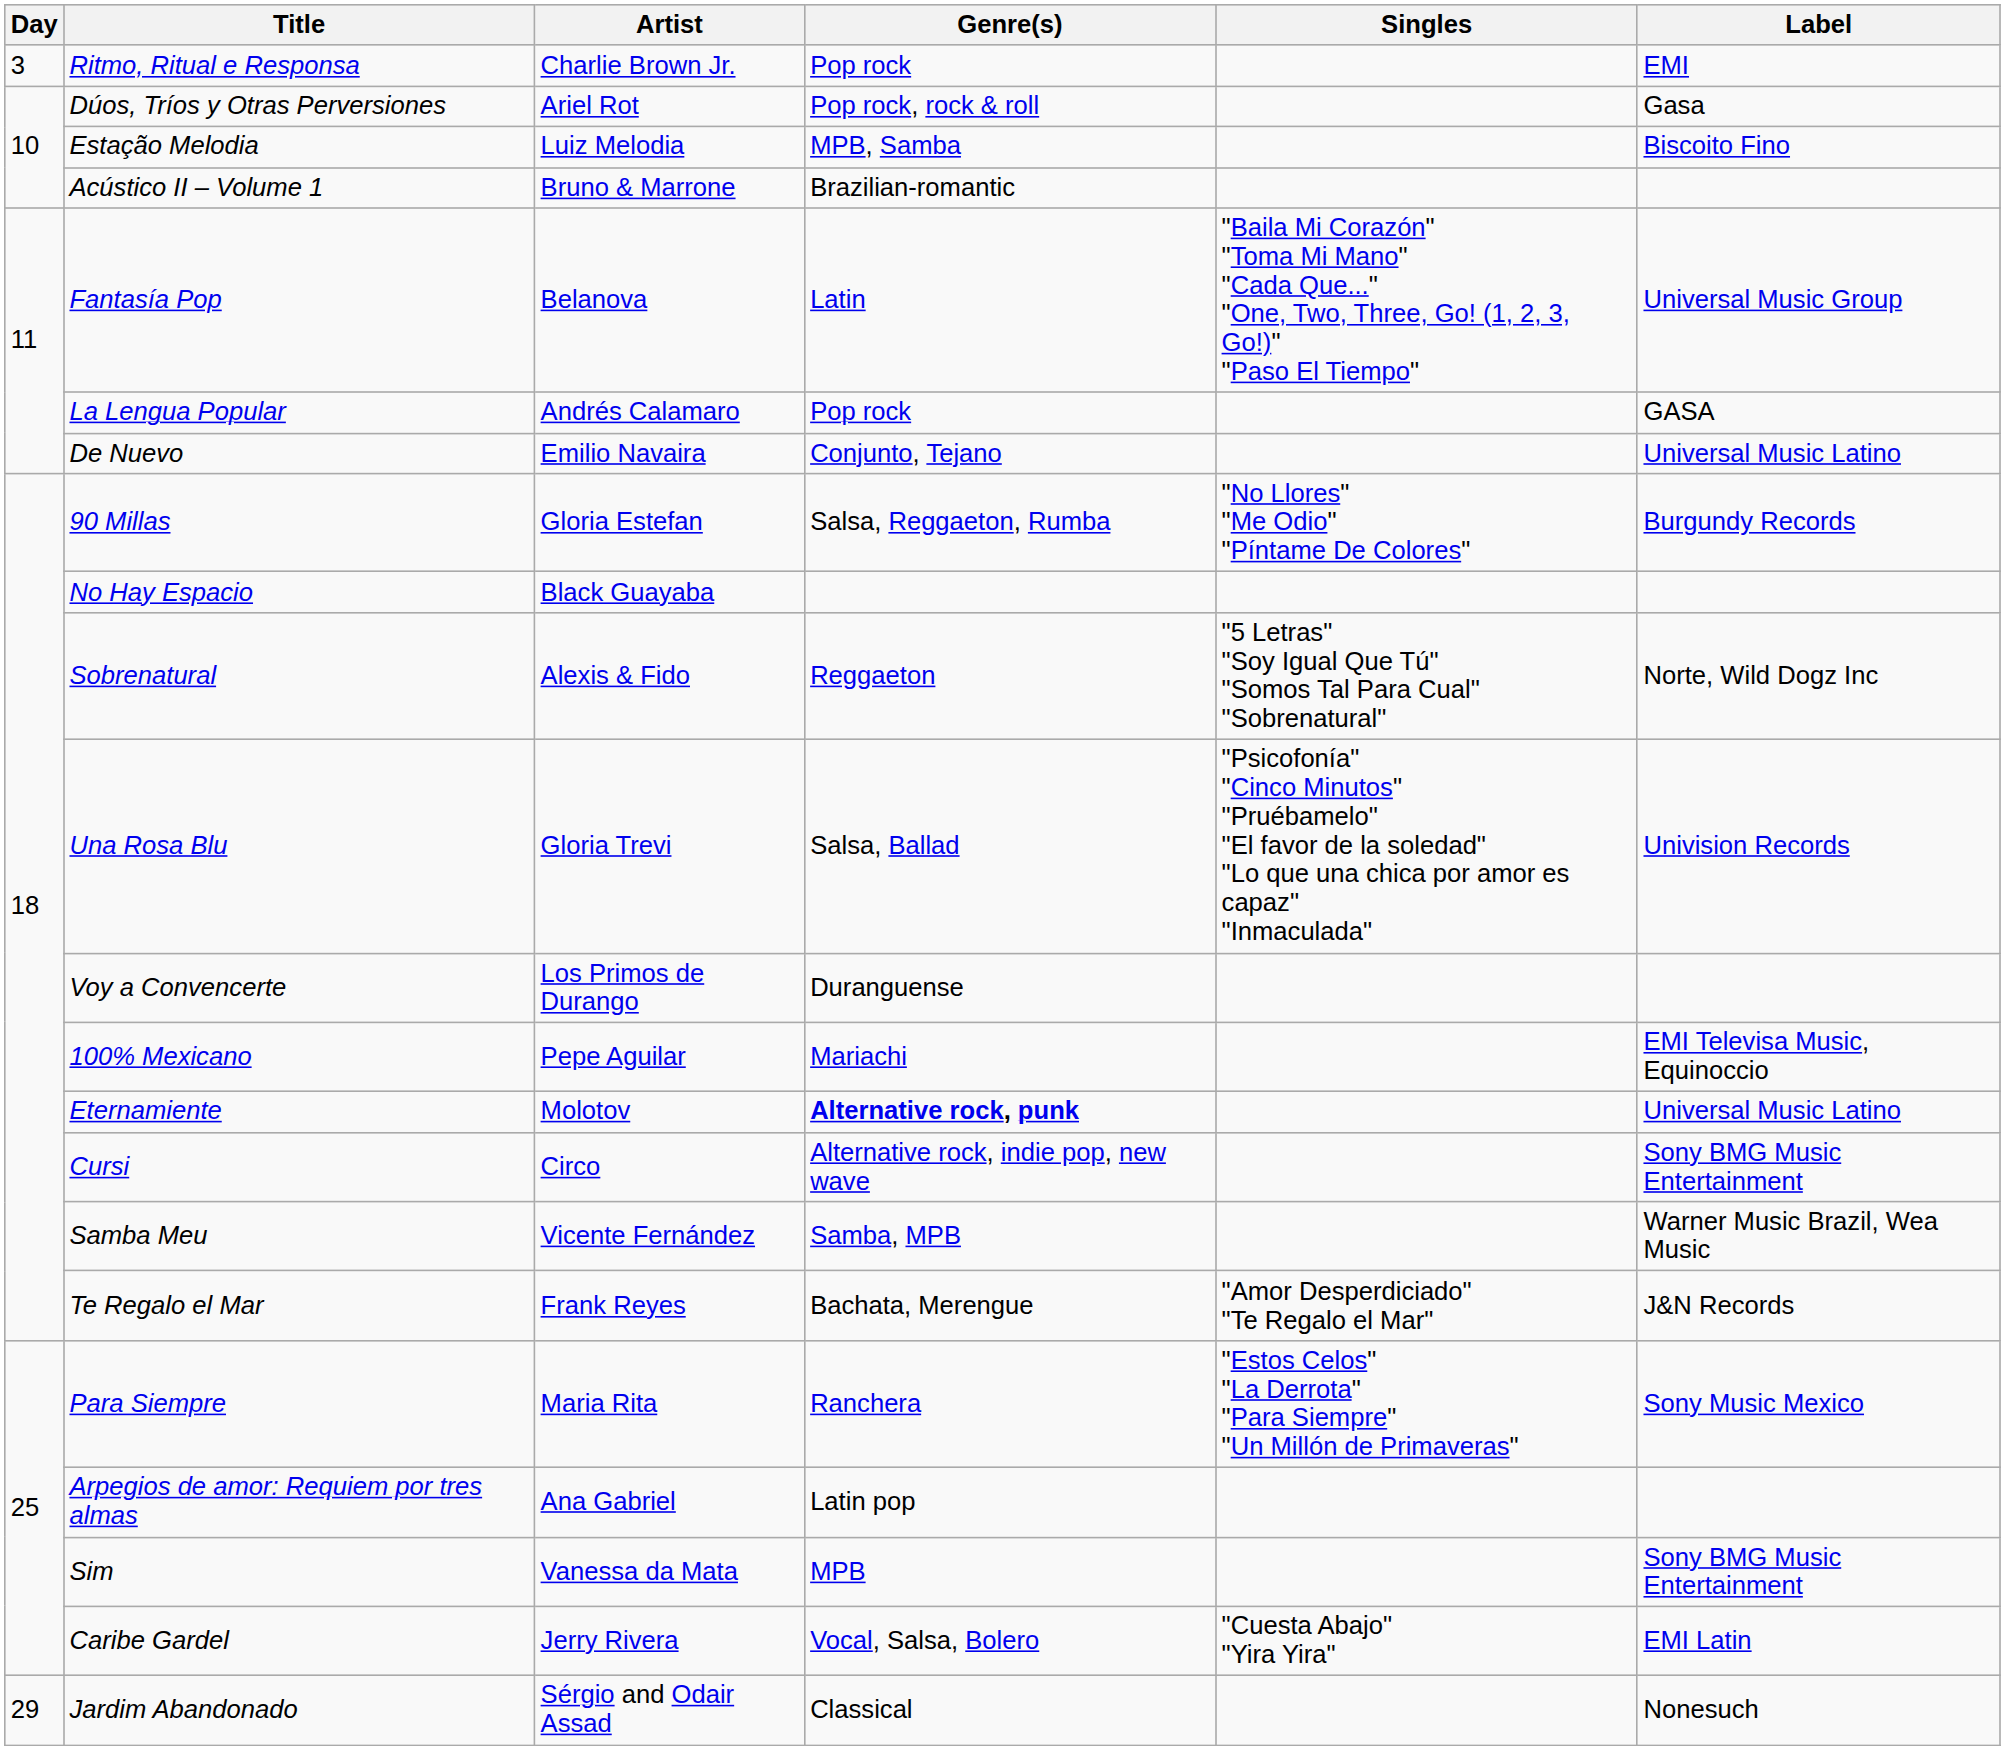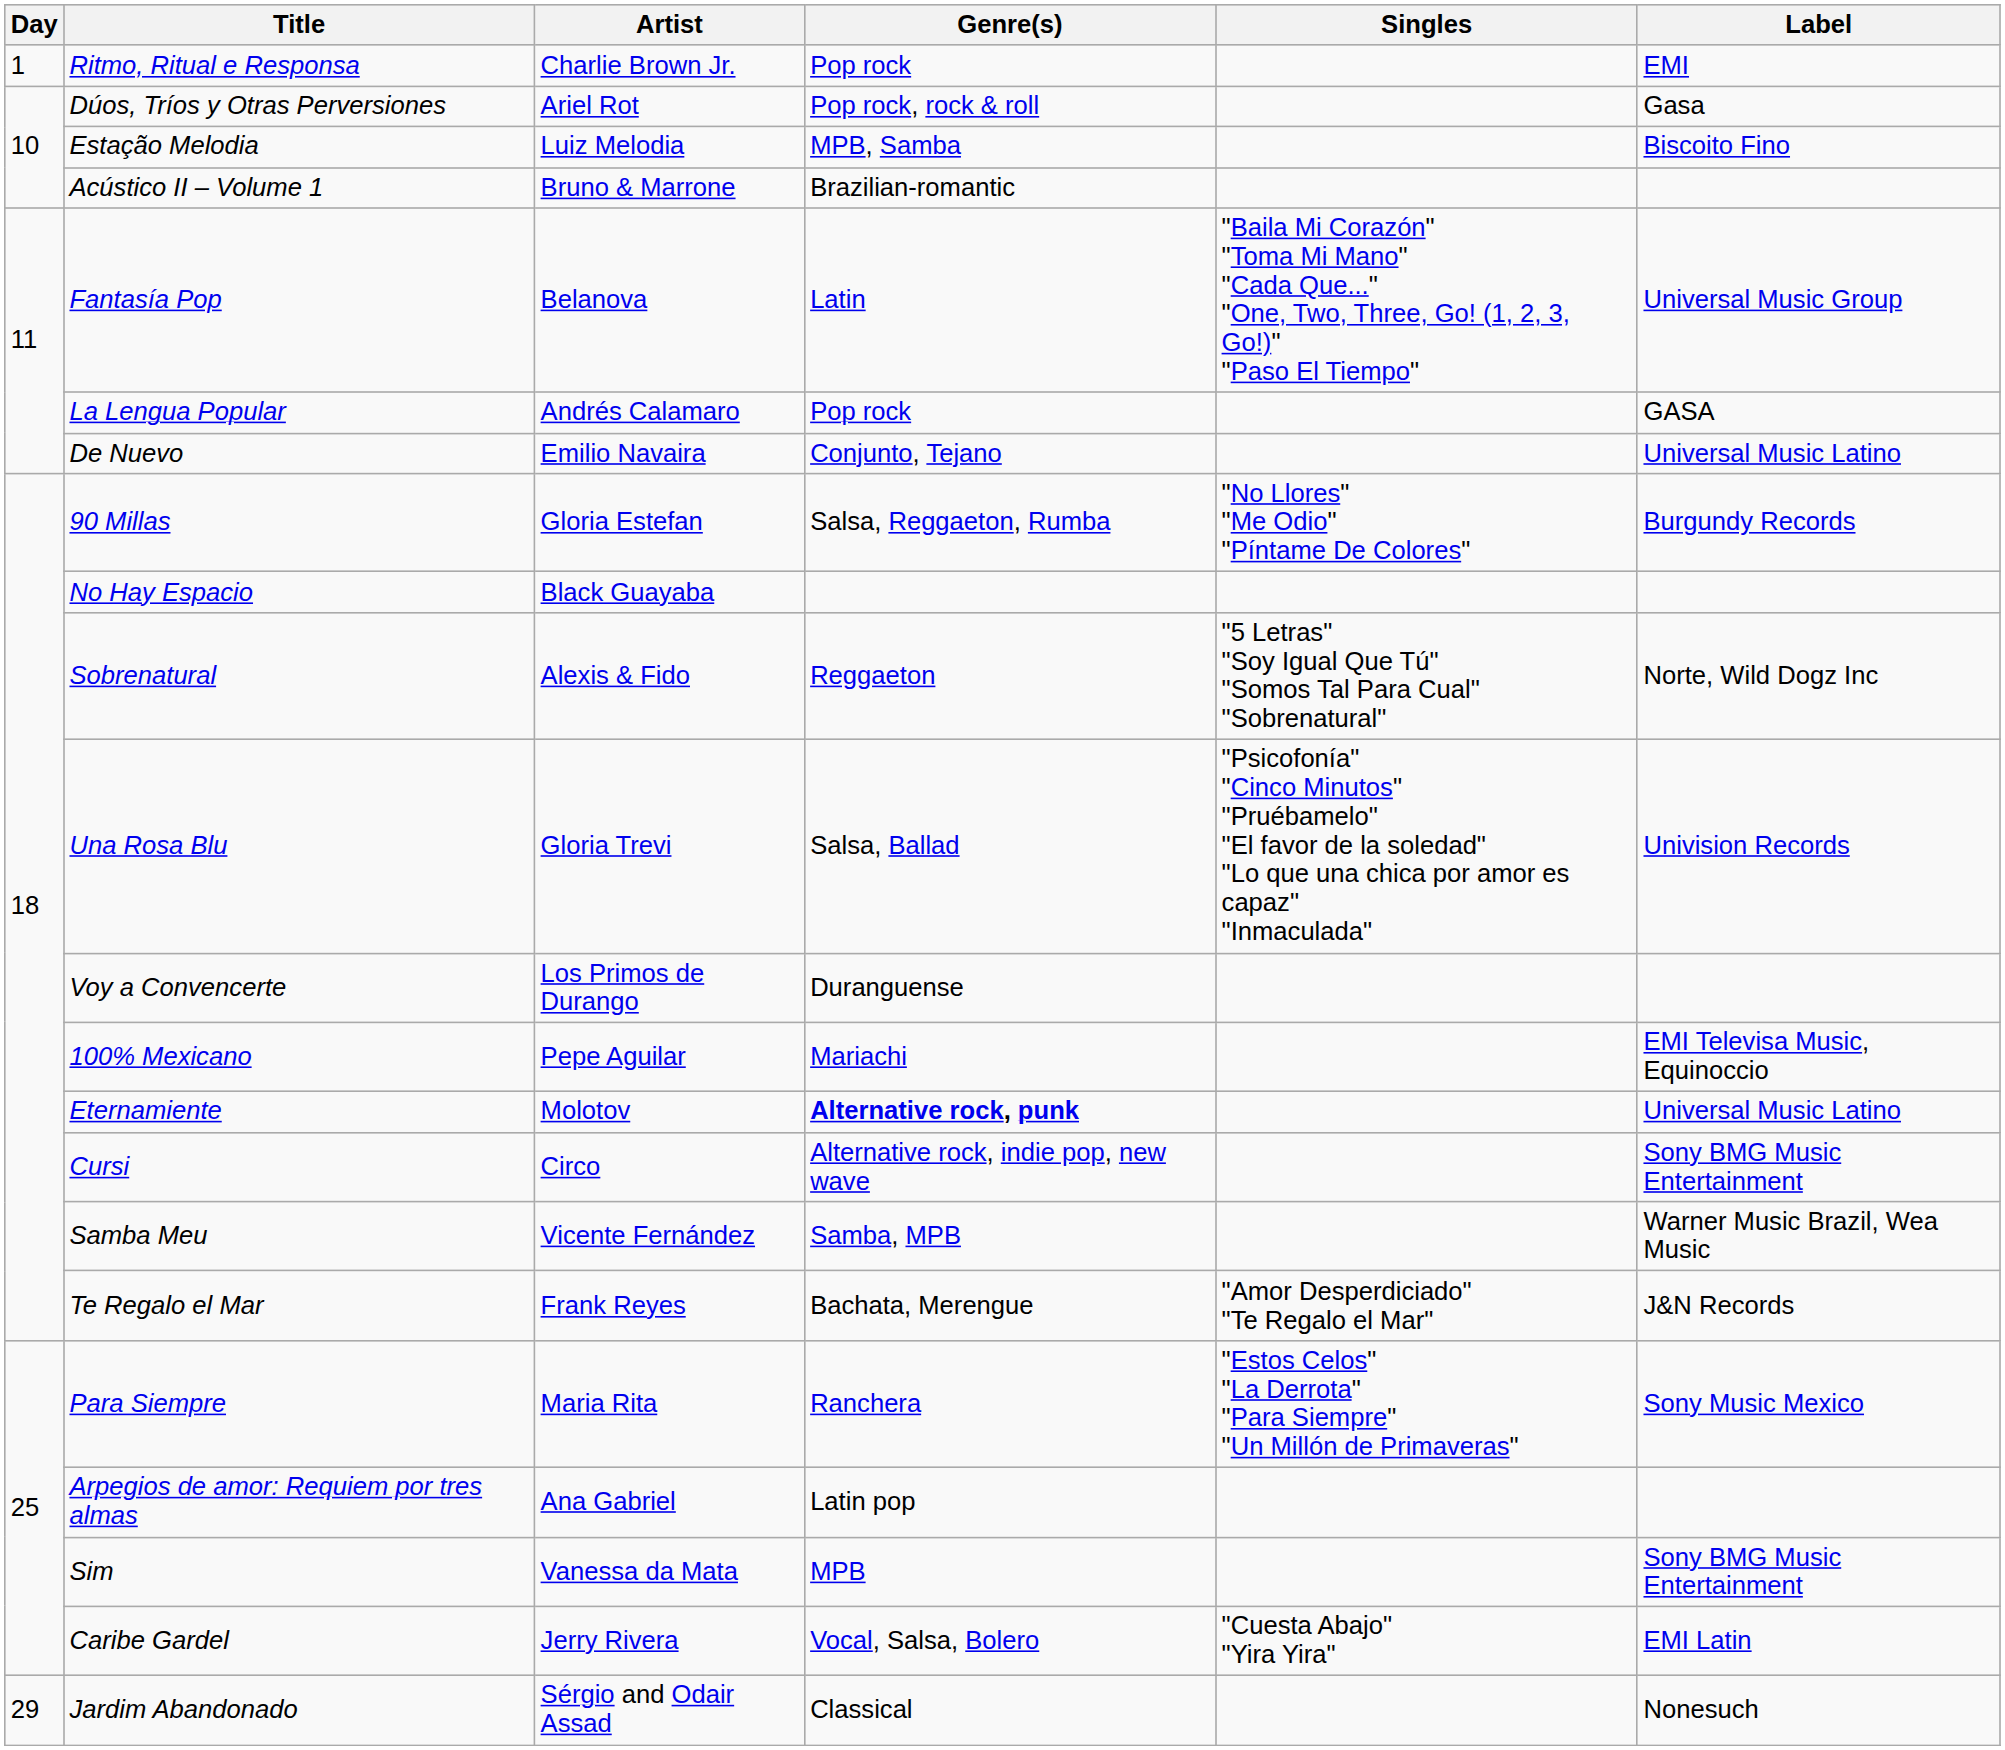 <table class="wikitable sortable" style="text-align: left;">
 <tr>
 <th>Day</th>
 <th>Title</th>
 <th>Artist</th>
 <th>Genre(s)</th>
 <th>Singles</th>
 <th>Label</th>
 </tr>
 <tr>
-<td>3</td>
+<td>1</td>
 <td><em><a href='#'>Ritmo, Ritual e Responsa</a></em></td>
 <td><a href='#'>Charlie Brown Jr.</a></td>
 <td><a href='#'>Pop rock</a></td>
 <td></td>
 <td><a href='#'>EMI</a></td>
 </tr>
 <tr>
 <td rowspan="3">10</td>
 <td><em> Dúos, Tríos y Otras Perversiones</em></td>
 <td><a href='#'>Ariel Rot</a></td>
 <td><a href='#'>Pop rock</a>, <a href='#'>rock & roll</a></td>
 <td></td>
 <td>Gasa</td>
 </tr>
 <tr>
 <td><em>Estação Melodia</em></td>
 <td><a href='#'>Luiz Melodia</a></td>
 <td><a href='#'>MPB</a>, <a href='#'>Samba</a></td>
 <td></td>
 <td><a href='#'>Biscoito Fino</a></td>
 </tr>
 <tr>
 <td><em>Acústico II – Volume 1</em></td>
 <td><a href='#'>Bruno & Marrone</a></td>
 <td>Brazilian-romantic</td>
 <td></td>
 <td></td>
 </tr>
 <tr>
 <td rowspan="3">11</td>
 <td><em><a href='#'>Fantasía Pop</a></em></td>
 <td><a href='#'>Belanova</a></td>
 <td><a href='#'>Latin</a></td>
 <td>"<a href='#'>Baila Mi Corazón</a>"<br>"<a href='#'>Toma Mi Mano</a>"<br>"<a href='#'>Cada Que...</a>"<br>"<a href='#'>One, Two, Three, Go! (1, 2, 3, Go!)</a>"<br>"<a href='#'>Paso El Tiempo</a>"</td>
 <td><a href='#'>Universal Music Group</a></td>
 </tr>
 <tr>
 <td><em><a href='#'>La Lengua Popular</a></em></td>
 <td><a href='#'>Andrés Calamaro</a></td>
 <td><a href='#'>Pop rock</a></td>
 <td></td>
 <td>GASA</td>
 </tr>
 <tr>
 <td><em>De Nuevo</em></td>
 <td><a href='#'>Emilio Navaira</a></td>
 <td><a href='#'>Conjunto</a>, <a href='#'>Tejano</a></td>
 <td></td>
 <td><a href='#'>Universal Music Latino</a></td>
 </tr>
 <tr>
 <td rowspan="10">18</td>
 <td><em><a href='#'>90 Millas</a></em></td>
 <td><a href='#'>Gloria Estefan</a></td>
 <td>Salsa, <a href='#'>Reggaeton</a>, <a href='#'>Rumba</a></td>
 <td>"<a href='#'>No Llores</a>"<br>"<a href='#'>Me Odio</a>"<br>"<a href='#'>Píntame De Colores</a>"</td>
 <td><a href='#'>Burgundy Records</a></td>
 </tr>
 <tr>
 <td><em><a href='#'>No Hay Espacio</a></em></td>
 <td><a href='#'>Black Guayaba</a></td>
 <td></td>
 <td></td>
 <td></td>
 </tr>
 <tr>
 <td><em><a href='#'>Sobrenatural</a></em></td>
 <td><a href='#'>Alexis & Fido</a></td>
 <td><a href='#'>Reggaeton</a></td>
 <td>"5 Letras"<br>"Soy Igual Que Tú"<br>"Somos Tal Para Cual"<br>"Sobrenatural"</td>
 <td>Norte, Wild Dogz Inc</td>
 </tr>
 <tr>
 <td><em><a href='#'>Una Rosa Blu</a></em></td>
 <td><a href='#'>Gloria Trevi</a></td>
 <td>Salsa, <a href='#'>Ballad</a></td>
 <td>"Psicofonía"<br>"<a href='#'>Cinco Minutos</a>"<br>"Pruébamelo"<br>"El favor de la soledad"<br>"Lo que una chica por amor es capaz"<br>"Inmaculada"</td>
 <td><a href='#'>Univision Records</a></td>
 </tr>
 <tr>
 <td><em>Voy a Convencerte</em></td>
 <td><a href='#'>Los Primos de Durango</a></td>
 <td>Duranguense</td>
 <td></td>
 <td></td>
 </tr>
 <tr>
 <td><em><a href='#'>100% Mexicano</a></em></td>
 <td><a href='#'>Pepe Aguilar</a></td>
 <td><a href='#'>Mariachi</a></td>
 <td></td>
 <td><a href='#'>EMI Televisa Music</a>, Equinoccio</td>
 </tr>
 <tr>
 <td><em><a href='#'>Eternamiente</a></em></td>
 <td><a href='#'>Molotov</a></td>
 <td><strong><a href='#'>Alternative rock</a>, <a href='#'>punk</a></strong></td>
 <td></td>
 <td><a href='#'>Universal Music Latino</a></td>
 </tr>
 <tr>
 <td><em><a href='#'>Cursi</a></em></td>
 <td><a href='#'>Circo</a></td>
 <td><a href='#'>Alternative rock</a>, <a href='#'>indie pop</a>, <a href='#'>new wave</a></td>
 <td></td>
 <td><a href='#'>Sony BMG Music Entertainment</a></td>
 </tr>
 <tr>
 <td><em>Samba Meu</em></td>
 <td><a href='#'>Vicente Fernández</a></td>
 <td><a href='#'>Samba</a>, <a href='#'>MPB</a></td>
 <td></td>
 <td>Warner Music Brazil, Wea Music</td>
 </tr>
 <tr>
 <td><em>Te Regalo el Mar</em></td>
 <td><a href='#'>Frank Reyes</a></td>
 <td>Bachata, Merengue</td>
 <td>"Amor Desperdiciado"<br>"Te Regalo el Mar"</td>
 <td>J&N Records</td>
 </tr>
 <tr>
 <td rowspan="4">25</td>
 <td><em><a href='#'>Para Siempre</a></em></td>
 <td><a href='#'>Maria Rita</a></td>
 <td><a href='#'>Ranchera</a></td>
 <td>"<a href='#'>Estos Celos</a>"<br>"<a href='#'>La Derrota</a>"<br>"<a href='#'>Para Siempre</a>"<br>"<a href='#'>Un Millón de Primaveras</a>"</td>
 <td><a href='#'>Sony Music Mexico</a></td>
 </tr>
 <tr>
 <td><em><a href='#'>Arpegios de amor: Requiem por tres almas</a></em></td>
 <td><a href='#'>Ana Gabriel</a></td>
 <td>Latin pop</td>
 <td></td>
 <td></td>
 </tr>
 <tr>
 <td><em>Sim</em></td>
 <td><a href='#'>Vanessa da Mata</a></td>
 <td><a href='#'>MPB</a></td>
 <td></td>
 <td><a href='#'>Sony BMG Music Entertainment</a></td>
 </tr>
 <tr>
 <td><em>Caribe Gardel</em></td>
 <td><a href='#'>Jerry Rivera</a></td>
 <td><a href='#'>Vocal</a>, Salsa, <a href='#'>Bolero</a></td>
 <td>"Cuesta Abajo"<br>"Yira Yira"</td>
 <td><a href='#'>EMI Latin</a></td>
 </tr>
 <tr>
 <td>29</td>
 <td><em>Jardim Abandonado</em></td>
 <td><a href='#'>Sérgio</a> and <a href='#'>Odair Assad</a></td>
 <td>Classical</td>
 <td></td>
 <td>Nonesuch</td>
 </tr>
 <tr>
 </tr>
 </table>
